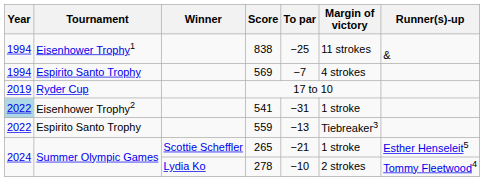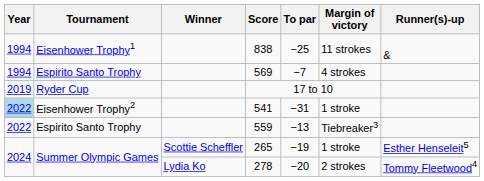 <table class="wikitable" style="font-size:95%">
 <tr>
 <th>Year</th>
 <th>Tournament</th>
 <th>Winner</th>
 <th>Score</th>
 <th>To par</th>
 <th>Margin of<br>victory</th>
 <th>Runner(s)-up</th>
 </tr>
 <tr>
 <td><a href='#'>1994</a></td>
 <td><a href='#'>Eisenhower Trophy</a><sup>1</sup></td>
 <td></td>
 <td align=center>838</td>
 <td align=center>−25</td>
 <td>11 strokes</td>
 <td><br>& </td>
 </tr>
 <tr>
 <td><a href='#'>1994</a></td>
 <td><a href='#'>Espirito Santo Trophy</a></td>
 <td></td>
 <td align=center>569</td>
 <td align=center>−7</td>
 <td>4 strokes</td>
 <td></td>
 </tr>
 <tr>
 <td><a href='#'>2019</a></td>
 <td><a href='#'>Ryder Cup</a></td>
 <td></td>
 <td colspan="3" align="center">17 to 10</td>
 <td></td>
 </tr>
 <tr>
 <td style="background: lightblue;"><a href='#'>2022</a></td>
 <td>Eisenhower Trophy<sup>2</sup></td>
 <td></td>
 <td align=center>541</td>
 <td align=center>−31</td>
 <td>1 stroke</td>
 <td></td>
 </tr>
 <tr>
 <td><a href='#'>2022</a></td>
 <td>Espirito Santo Trophy</td>
 <td></td>
 <td align=center>559</td>
 <td align=center>−13</td>
 <td>Tiebreaker<sup>3</sup></td>
 <td></td>
 </tr>
 <tr>
 <td rowspan="2"><a href='#'>2024</a></td>
 <td rowspan="2"><a href='#'>Summer Olympic Games</a></td>
 <td> <a href='#'>Scottie Scheffler</a></td>
 <td align=center>265</td>
-<td align=center>−21</td>
+<td align=center>−19</td>
 <td>1 stroke</td>
 <td> <a href='#'>Esther Henseleit</a><sup>5</sup></td>
 </tr>
 <tr>
 <td> <a href='#'>Lydia Ko</a></td>
 <td align=center>278</td>
-<td align=center>−10</td>
+<td align=center>−20</td>
 <td>2 strokes</td>
 <td> <a href='#'>Tommy Fleetwood</a><sup>4</sup></td>
 </tr>
 </table>
